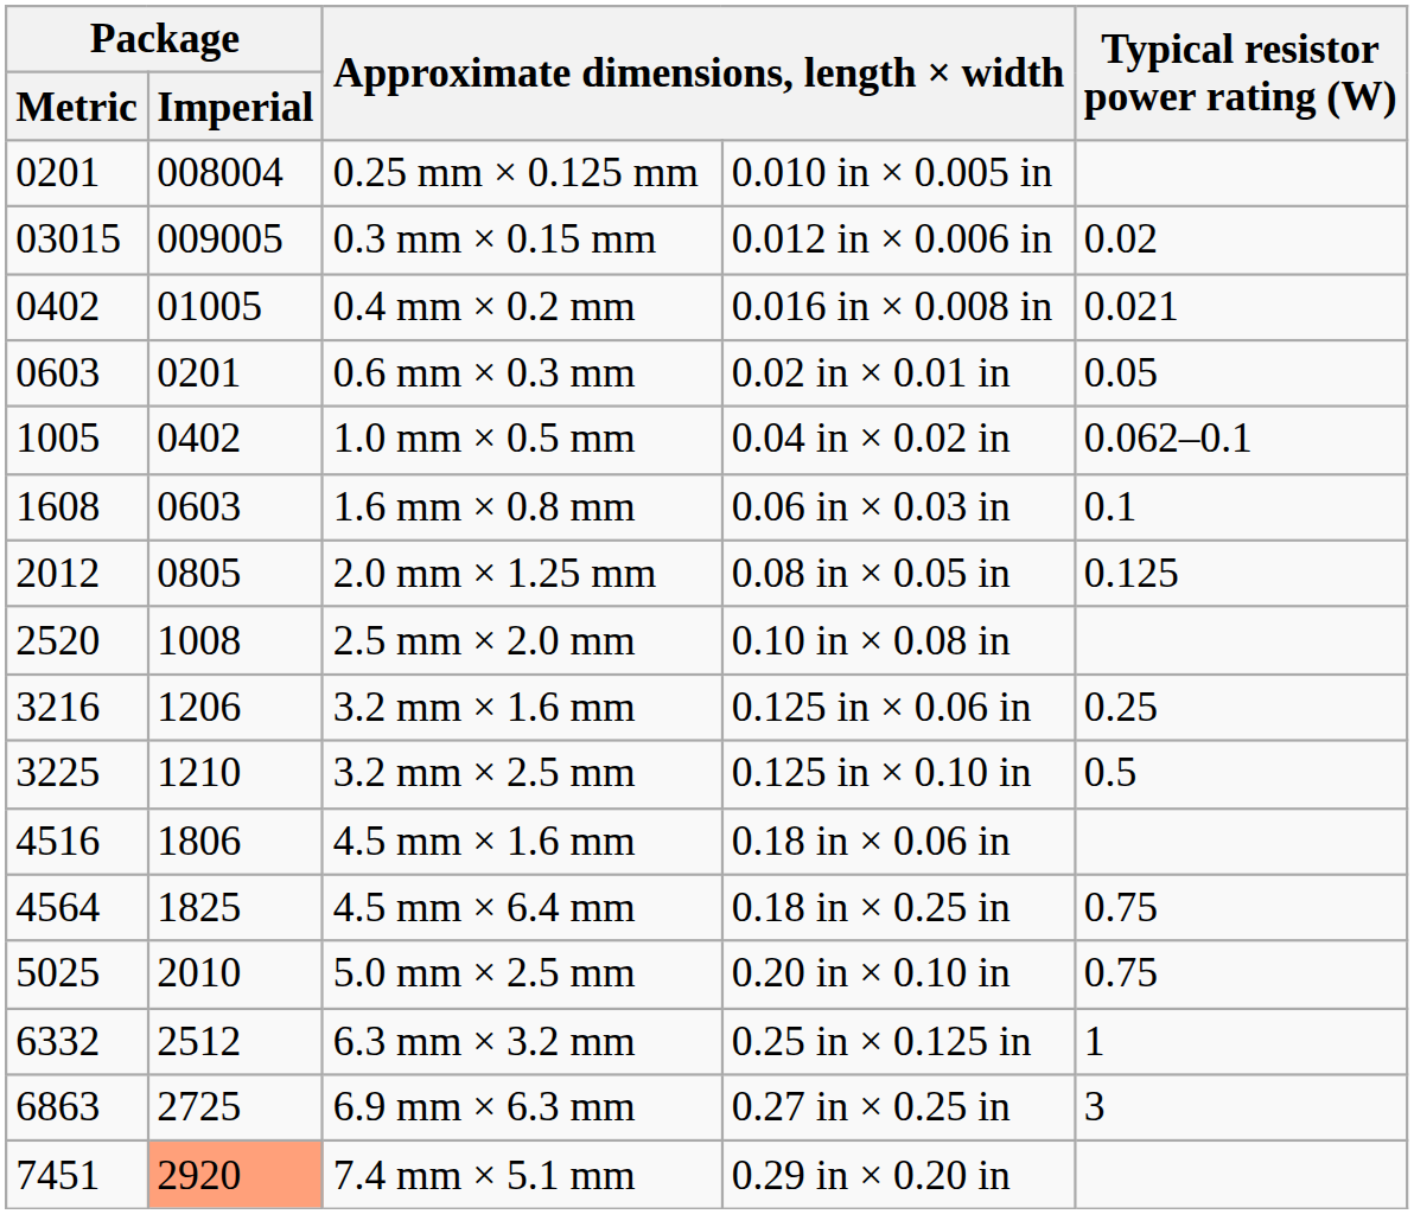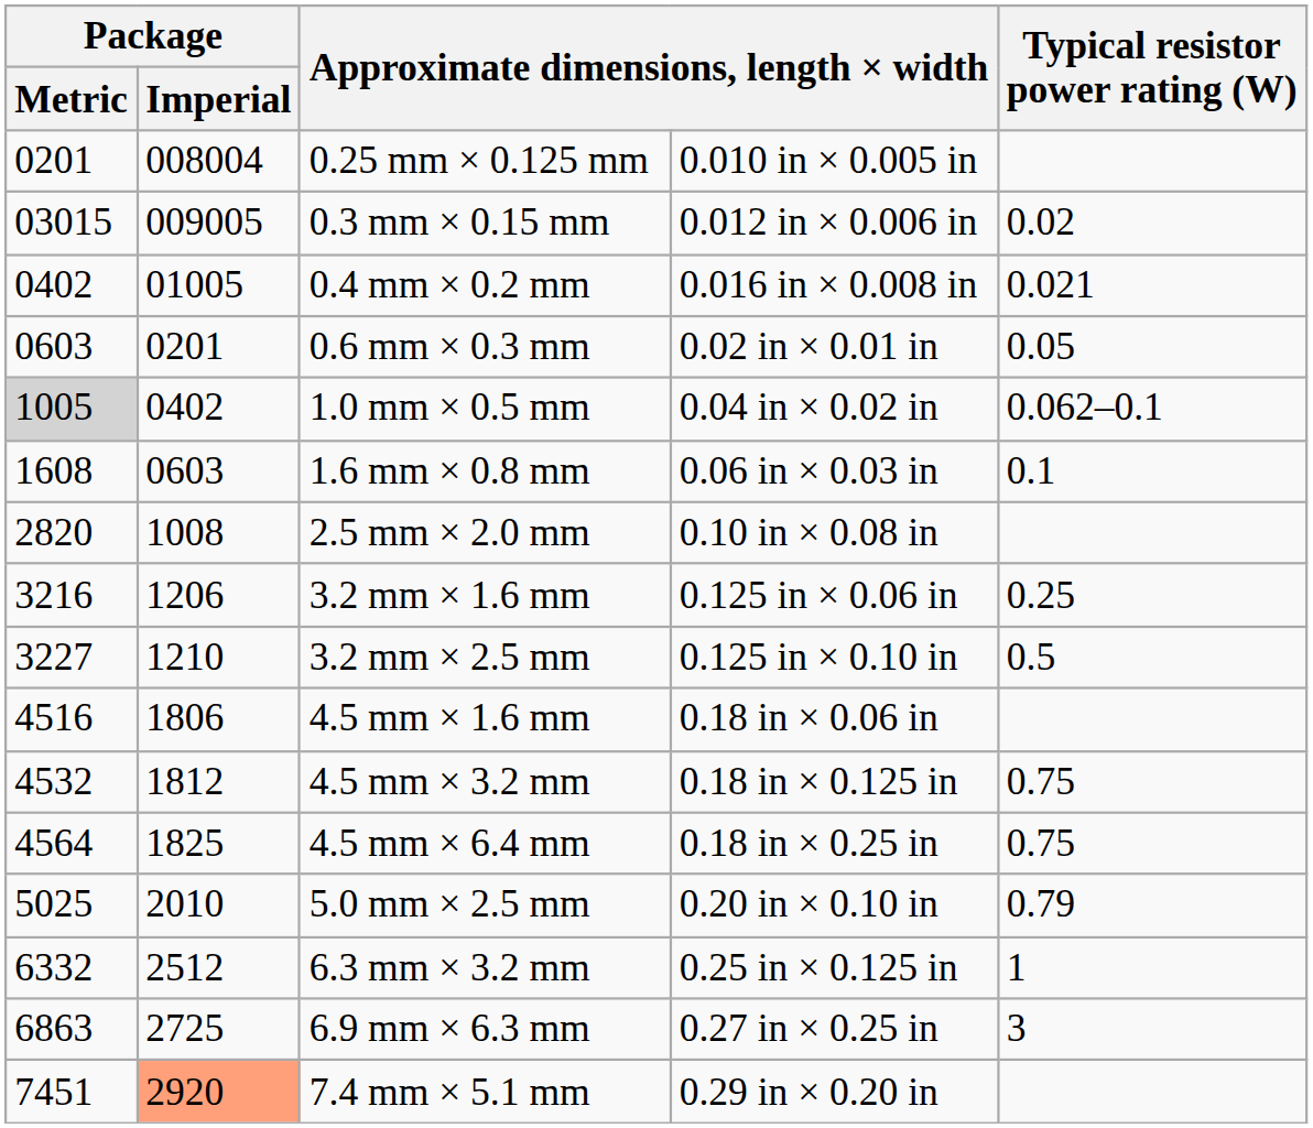 <table class="wikitable">
 <tr>
 <th colspan=2>Package</th>
 <th rowspan=2 colspan=2>Approximate dimensions, length × width</th>
 <th rowspan=2>Typical resistor <br>power rating (W)</th>
 </tr>
 <tr>
 <th>Metric</th>
 <th>Imperial</th>
 </tr>
 <tr>
 <td>0201</td>
 <td>008004</td>
 <td>0.25 mm × 0.125 mm</td>
 <td>0.010 in × 0.005 in</td>
 <td></td>
 </tr>
 <tr>
 <td>03015</td>
 <td>009005</td>
 <td>0.3 mm × 0.15 mm</td>
 <td>0.012 in × 0.006 in</td>
 <td>0.02</td>
 </tr>
 <tr>
 <td>0402</td>
 <td>01005</td>
 <td>0.4 mm × 0.2 mm</td>
 <td>0.016 in × 0.008 in</td>
 <td>0.021</td>
 </tr>
 <tr>
 <td>0603</td>
 <td>0201</td>
 <td>0.6 mm × 0.3 mm</td>
 <td>0.02 in × 0.01 in</td>
 <td>0.05</td>
 </tr>
 <tr>
-<td>1005</td>
+<td style="background: lightgrey;">1005</td>
 <td>0402</td>
 <td>1.0 mm × 0.5 mm</td>
 <td>0.04 in × 0.02 in</td>
 <td>0.062–0.1</td>
 </tr>
 <tr>
 <td>1608</td>
 <td>0603</td>
 <td>1.6 mm × 0.8 mm</td>
 <td>0.06 in × 0.03 in</td>
 <td>0.1</td>
 </tr>
 <tr>
-<td>2012</td>
-<td>0805</td>
-<td>2.0 mm × 1.25 mm</td>
-<td>0.08 in × 0.05 in</td>
-<td>0.125</td>
-</tr>
-<tr>
-<td>2520</td>
+<td>2820</td>
 <td>1008</td>
 <td>2.5 mm × 2.0 mm</td>
 <td>0.10 in × 0.08 in</td>
 <td></td>
 </tr>
 <tr>
 <td>3216</td>
 <td>1206</td>
 <td>3.2 mm × 1.6 mm</td>
 <td>0.125 in × 0.06 in</td>
 <td>0.25</td>
 </tr>
 <tr>
-<td>3225</td>
+<td>3227</td>
 <td>1210</td>
 <td>3.2 mm × 2.5 mm</td>
 <td>0.125 in × 0.10 in</td>
 <td>0.5</td>
 </tr>
 <tr>
 <td>4516</td>
 <td>1806</td>
 <td>4.5 mm × 1.6 mm</td>
 <td>0.18 in × 0.06 in</td>
 <td></td>
 </tr>
 <tr>
+<td>4532</td>
+<td>1812</td>
+<td>4.5 mm × 3.2 mm</td>
+<td>0.18 in × 0.125 in</td>
+<td>0.75</td>
+</tr>
+<tr>
 <td>4564</td>
 <td>1825</td>
 <td>4.5 mm × 6.4 mm</td>
 <td>0.18 in × 0.25 in</td>
 <td>0.75</td>
 </tr>
 <tr>
 <td>5025</td>
 <td>2010</td>
 <td>5.0 mm × 2.5 mm</td>
 <td>0.20 in × 0.10 in</td>
-<td>0.75</td>
+<td>0.79</td>
 </tr>
 <tr>
 <td>6332</td>
 <td>2512</td>
 <td>6.3 mm × 3.2 mm</td>
 <td>0.25 in × 0.125 in</td>
 <td>1</td>
 </tr>
 <tr>
 <td>6863</td>
 <td>2725</td>
 <td>6.9 mm × 6.3 mm</td>
 <td>0.27 in × 0.25 in</td>
 <td>3</td>
 </tr>
 <tr>
 <td>7451</td>
 <td style="background: lightsalmon;">2920</td>
 <td>7.4 mm × 5.1 mm</td>
 <td>0.29 in × 0.20 in</td>
 <td></td>
 </tr>
 </table>
